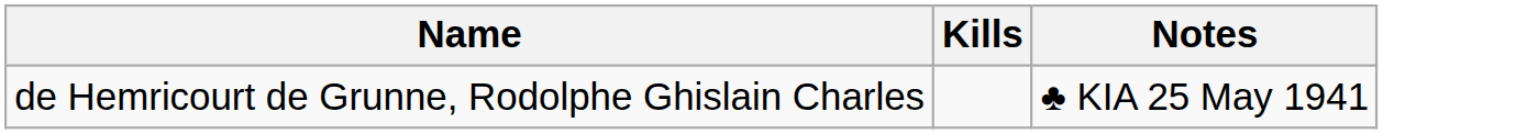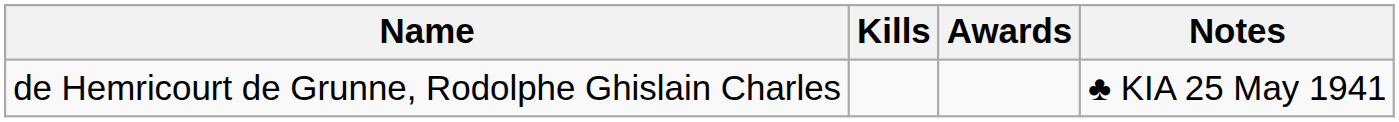 <table class=wikitable>
 <tr>
 <th>Name</th>
 <th>Kills</th>
+<th>Awards</th>
 <th>Notes</th>
 </tr>
 <tr>
 <td>de Hemricourt de Grunne, Rodolphe Ghislain Charles</td>
 <td></td>
+<td></td>
 <td>♣ KIA 25 May 1941 </td>
 </tr>
 </table>
